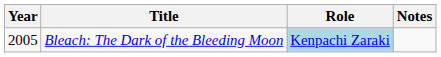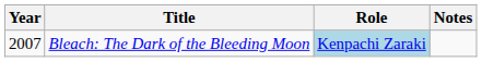 <table class="wikitable sortable">
 <tr>
 <th>Year</th>
 <th>Title</th>
 <th>Role</th>
 <th>Notes</th>
 </tr>
 <tr>
-<td>2005</td>
+<td>2007</td>
 <td><em><a href='#'>Bleach: The Dark of the Bleeding Moon</a></em></td>
 <td style="background: lightblue;"><a href='#'>Kenpachi Zaraki</a></td>
 <td></td>
 </tr>
 </table>
